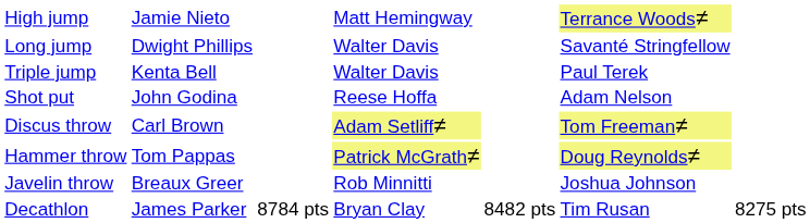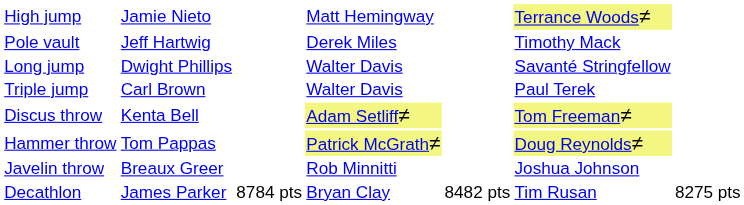 <table>
 <tr>
 <td><a href='#'>High jump</a></td>
 <td><a href='#'>Jamie Nieto</a></td>
 <td></td>
 <td><a href='#'>Matt Hemingway</a></td>
 <td></td>
 <td bgcolor=#F3F781><a href='#'>Terrance Woods</a><big>≠</big></td>
+<td></td>
+</tr>
+<tr>
+<td><a href='#'>Pole vault</a></td>
+<td><a href='#'>Jeff Hartwig</a></td>
+<td></td>
+<td><a href='#'>Derek Miles</a></td>
+<td></td>
+<td><a href='#'>Timothy Mack</a></td>
 <td></td>
 </tr>
 <tr>
 <td><a href='#'>Long jump</a></td>
 <td><a href='#'>Dwight Phillips</a></td>
 <td></td>
 <td><a href='#'>Walter Davis</a></td>
 <td></td>
 <td><a href='#'>Savanté Stringfellow</a></td>
 <td></td>
 </tr>
 <tr>
 <td><a href='#'>Triple jump</a></td>
-<td><a href='#'>Kenta Bell</a></td>
+<td><a href='#'>Carl Brown</a></td>
 <td></td>
 <td><a href='#'>Walter Davis</a></td>
 <td></td>
 <td><a href='#'>Paul Terek</a></td>
 <td></td>
 </tr>
 <tr>
-<td><a href='#'>Shot put</a></td>
-<td><a href='#'>John Godina</a></td>
-<td></td>
-<td><a href='#'>Reese Hoffa</a></td>
-<td></td>
-<td><a href='#'>Adam Nelson</a></td>
-<td></td>
-</tr>
-<tr>
 <td><a href='#'>Discus throw</a></td>
-<td><a href='#'>Carl Brown</a></td>
+<td><a href='#'>Kenta Bell</a></td>
 <td></td>
 <td bgcolor=#F3F781><a href='#'>Adam Setliff</a><big>≠</big></td>
 <td></td>
 <td bgcolor=#F3F781><a href='#'>Tom Freeman</a><big>≠</big></td>
 <td></td>
 </tr>
 <tr>
 <td><a href='#'>Hammer throw</a></td>
 <td><a href='#'>Tom Pappas</a></td>
 <td></td>
 <td bgcolor=#F3F781><a href='#'>Patrick McGrath</a><big>≠</big></td>
 <td></td>
 <td bgcolor=#F3F781><a href='#'>Doug Reynolds</a><big>≠</big></td>
 <td></td>
 </tr>
 <tr>
 <td><a href='#'>Javelin throw</a></td>
 <td><a href='#'>Breaux Greer</a></td>
 <td></td>
 <td><a href='#'>Rob Minnitti</a></td>
 <td></td>
 <td><a href='#'>Joshua Johnson</a></td>
 <td></td>
 </tr>
 <tr>
 <td><a href='#'>Decathlon</a></td>
 <td><a href='#'>James Parker</a></td>
 <td>8784 pts</td>
 <td><a href='#'>Bryan Clay</a></td>
 <td>8482 pts</td>
 <td><a href='#'>Tim Rusan</a></td>
 <td>8275 pts</td>
 </tr>
 </table>
